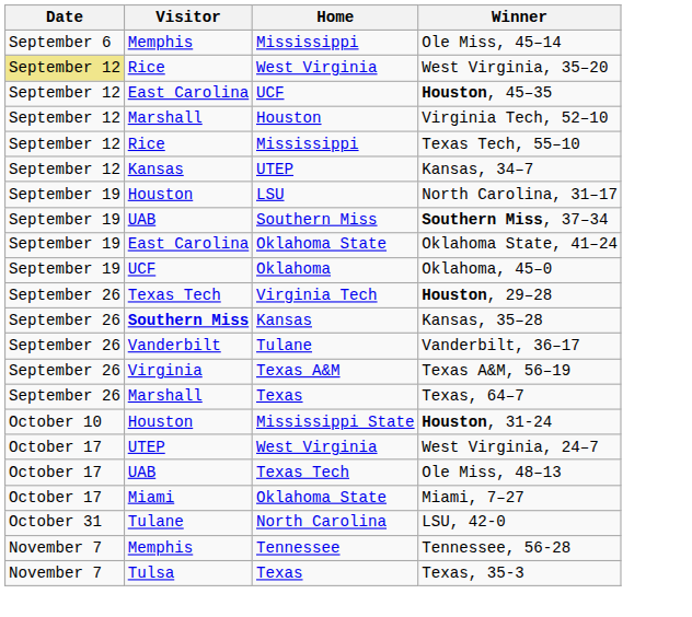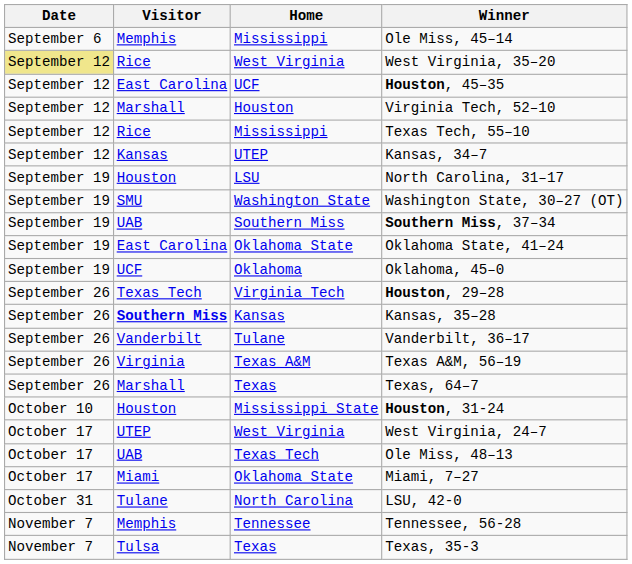 <table class="wikitable">
 <tr>
 <th>Date</th>
 <th>Visitor</th>
 <th>Home</th>
 <th>Winner</th>
 </tr>
 <tr>
 <td>September 6</td>
 <td><a href='#'>Memphis</a></td>
 <td><a href='#'>Mississippi</a></td>
 <td>Ole Miss, 45–14</td>
 </tr>
 <tr>
 <td style="background: khaki;">September 12</td>
 <td><a href='#'>Rice</a></td>
 <td><a href='#'>West Virginia</a></td>
 <td>West Virginia, 35–20</td>
 </tr>
 <tr>
 <td>September 12</td>
 <td><a href='#'>East Carolina</a></td>
 <td><a href='#'>UCF</a></td>
 <td><strong>Houston</strong>, 45–35</td>
 </tr>
 <tr>
 <td>September 12</td>
 <td><a href='#'>Marshall</a></td>
 <td><a href='#'>Houston</a></td>
 <td>Virginia Tech, 52–10</td>
 </tr>
 <tr>
 <td>September 12</td>
 <td><a href='#'>Rice</a></td>
 <td><a href='#'>Mississippi</a></td>
 <td>Texas Tech, 55–10</td>
 </tr>
 <tr>
 <td>September 12</td>
 <td><a href='#'>Kansas</a></td>
 <td><a href='#'>UTEP</a></td>
 <td>Kansas, 34–7</td>
 </tr>
 <tr>
 <td>September 19</td>
 <td><a href='#'>Houston</a></td>
 <td><a href='#'>LSU</a></td>
 <td>North Carolina, 31–17</td>
+</tr>
+<tr>
+<td>September 19</td>
+<td><a href='#'>SMU</a></td>
+<td><a href='#'>Washington State</a></td>
+<td>Washington State, 30–27 (OT)</td>
 </tr>
 <tr>
 <td>September 19</td>
 <td><a href='#'>UAB</a></td>
 <td><a href='#'>Southern Miss</a></td>
 <td><strong>Southern Miss</strong>, 37–34</td>
 </tr>
 <tr>
 <td>September 19</td>
 <td><a href='#'>East Carolina</a></td>
 <td><a href='#'>Oklahoma State</a></td>
 <td>Oklahoma State, 41–24</td>
 </tr>
 <tr>
 <td>September 19</td>
 <td><a href='#'>UCF</a></td>
 <td><a href='#'>Oklahoma</a></td>
 <td>Oklahoma, 45–0</td>
 </tr>
 <tr>
 <td>September 26</td>
 <td><a href='#'>Texas Tech</a></td>
 <td><a href='#'>Virginia Tech</a></td>
 <td><strong>Houston</strong>, 29–28</td>
 </tr>
 <tr>
 <td>September 26</td>
 <td><strong><a href='#'>Southern Miss</a></strong></td>
 <td><a href='#'>Kansas</a></td>
 <td>Kansas, 35–28</td>
 </tr>
 <tr>
 <td>September 26</td>
 <td><a href='#'>Vanderbilt</a></td>
 <td><a href='#'>Tulane</a></td>
 <td>Vanderbilt, 36–17</td>
 </tr>
 <tr>
 <td>September 26</td>
 <td><a href='#'>Virginia</a></td>
 <td><a href='#'>Texas A&M</a></td>
 <td>Texas A&M, 56–19</td>
 </tr>
 <tr>
 <td>September 26</td>
 <td><a href='#'>Marshall</a></td>
 <td><a href='#'>Texas</a></td>
 <td>Texas, 64–7</td>
 </tr>
 <tr>
 <td>October 10</td>
 <td><a href='#'>Houston</a></td>
 <td><a href='#'>Mississippi State</a></td>
 <td><strong>Houston</strong>, 31-24</td>
 </tr>
 <tr>
 <td>October 17</td>
 <td><a href='#'>UTEP</a></td>
 <td><a href='#'>West Virginia</a></td>
 <td>West Virginia, 24–7</td>
 </tr>
 <tr>
 <td>October 17</td>
 <td><a href='#'>UAB</a></td>
 <td><a href='#'>Texas Tech</a></td>
 <td>Ole Miss, 48–13</td>
 </tr>
 <tr>
 <td>October 17</td>
 <td><a href='#'>Miami</a></td>
 <td><a href='#'>Oklahoma State</a></td>
 <td>Miami, 7–27</td>
 </tr>
 <tr>
 <td>October 31</td>
 <td><a href='#'>Tulane</a></td>
 <td><a href='#'>North Carolina</a></td>
 <td>LSU, 42-0</td>
 </tr>
 <tr>
 <td>November 7</td>
 <td><a href='#'>Memphis</a></td>
 <td><a href='#'>Tennessee</a></td>
 <td>Tennessee, 56-28</td>
 </tr>
 <tr>
 <td>November 7</td>
 <td><a href='#'>Tulsa</a></td>
 <td><a href='#'>Texas</a></td>
 <td>Texas, 35-3</td>
 </tr>
 </table>
